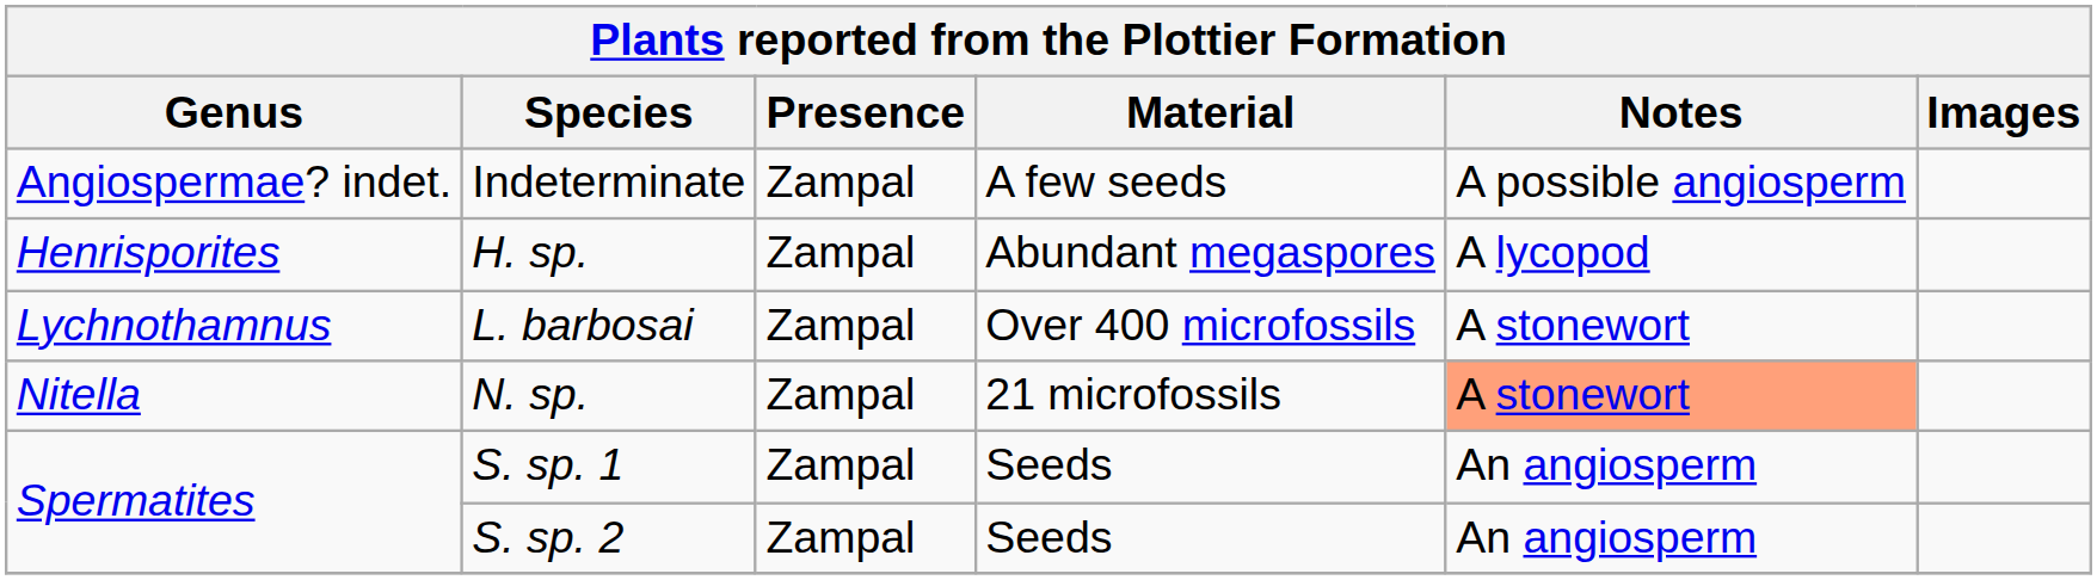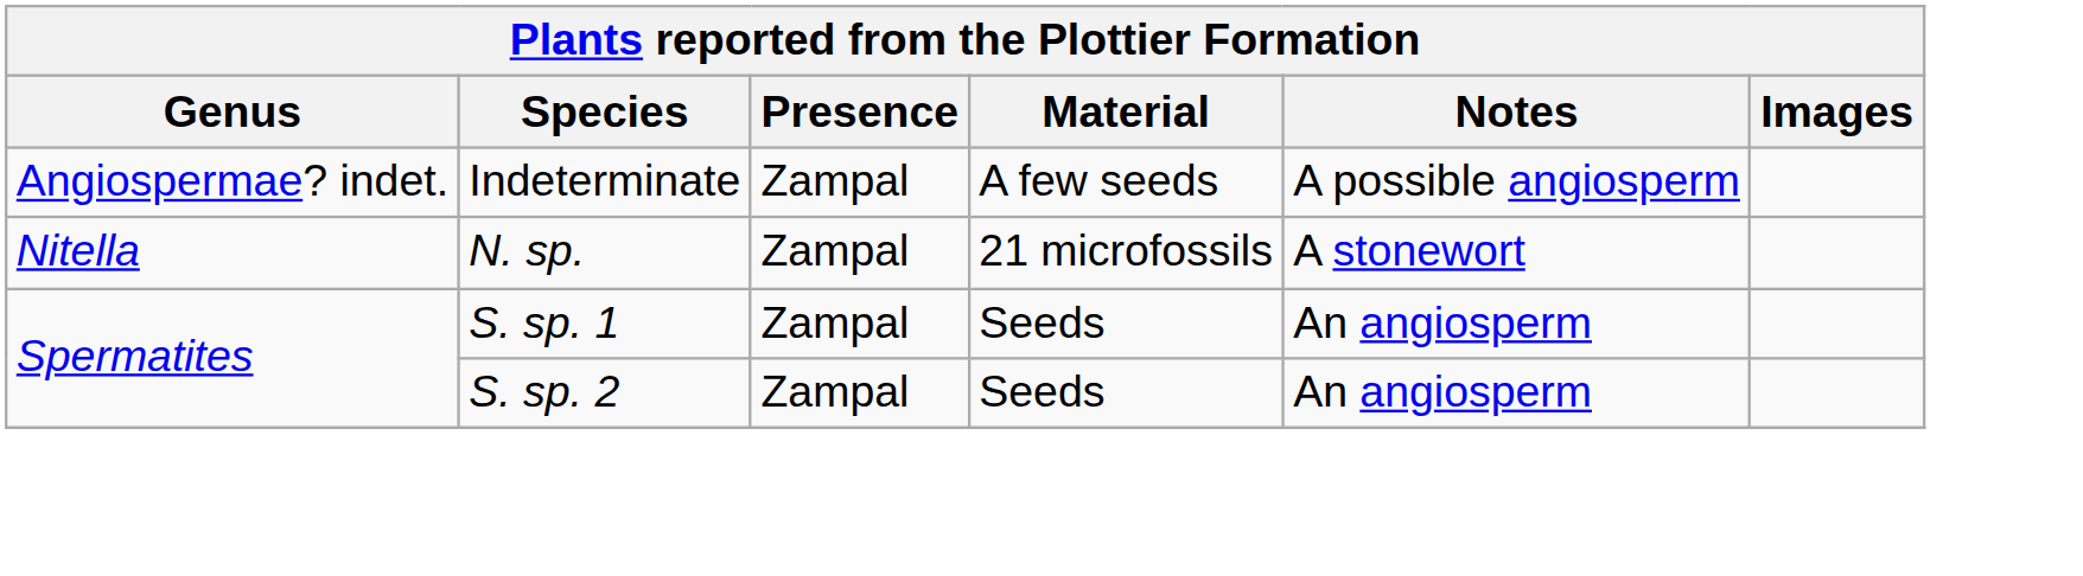 <table class="wikitable" align="center">
 <tr>
 <th colspan="6" align="center"><strong><a href='#'>Plants</a> reported from the Plottier Formation</strong></th>
 </tr>
 <tr>
 <th>Genus</th>
 <th>Species</th>
 <th>Presence</th>
 <th><strong>Material</strong></th>
 <th>Notes</th>
 <th>Images</th>
 </tr>
 <tr>
 <td><a href='#'>Angiospermae</a>? indet.</td>
 <td>Indeterminate</td>
 <td>Zampal</td>
 <td>A few seeds</td>
 <td>A possible <a href='#'>angiosperm</a></td>
 <td></td>
 </tr>
 <tr>
-<td><em><a href='#'>Henrisporites</a></em></td>
-<td><em>H. sp.</em></td>
-<td>Zampal</td>
-<td>Abundant <a href='#'>megaspores</a></td>
-<td>A <a href='#'>lycopod</a></td>
-<td></td>
-</tr>
-<tr>
-<td><em><a href='#'>Lychnothamnus</a></em></td>
-<td><em>L. barbosai</em></td>
-<td>Zampal</td>
-<td>Over 400 <a href='#'>microfossils</a></td>
-<td>A <a href='#'>stonewort</a></td>
-<td></td>
-</tr>
-<tr>
 <td><em><a href='#'>Nitella</a></em></td>
 <td><em>N. sp.</em></td>
 <td>Zampal</td>
 <td>21 microfossils</td>
-<td style="background: lightsalmon;">A <a href='#'>stonewort</a></td>
+<td>A <a href='#'>stonewort</a></td>
 <td></td>
 </tr>
 <tr>
 <td rowspan="2"><em><a href='#'>Spermatites</a></em></td>
 <td><em>S. sp. 1</em></td>
 <td>Zampal</td>
 <td>Seeds</td>
 <td>An <a href='#'>angiosperm</a></td>
 <td></td>
 </tr>
 <tr>
 <td><em>S. sp. 2</em></td>
 <td>Zampal</td>
 <td>Seeds</td>
 <td>An <a href='#'>angiosperm</a></td>
 <td></td>
 </tr>
 <tr>
 </tr>
 </table>
